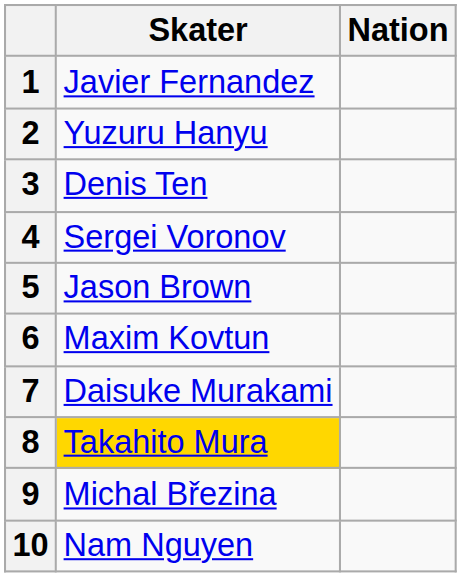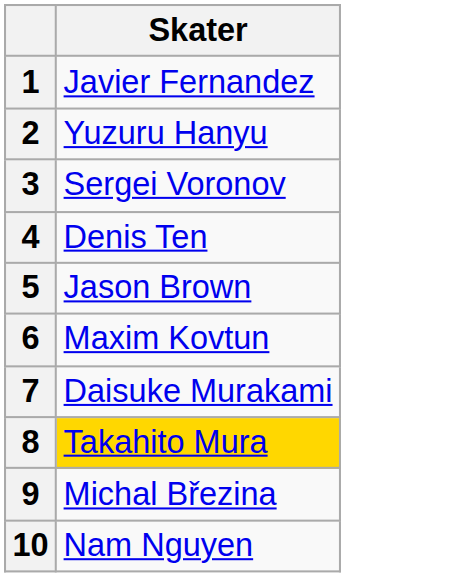 <table class="wikitable sortable" style="text-align: left">
 <tr>
 <th scope="col"></th>
 <th scope="col">Skater</th>
-<th scope="col">Nation</th>
 </tr>
 <tr>
 <th scope="row">1</th>
 <td><a href='#'>Javier Fernandez</a></td>
-<td></td>
 </tr>
 <tr>
 <th scope="row">2</th>
 <td><a href='#'>Yuzuru Hanyu</a></td>
-<td></td>
 </tr>
 <tr>
 <th scope="row">3</th>
-<td><a href='#'>Denis Ten</a></td>
-<td></td>
+<td><a href='#'>Sergei Voronov</a></td>
 </tr>
 <tr>
 <th scope="row">4</th>
-<td><a href='#'>Sergei Voronov</a></td>
-<td></td>
+<td><a href='#'>Denis Ten</a></td>
 </tr>
 <tr>
 <th scope="row">5</th>
 <td><a href='#'>Jason Brown</a></td>
-<td></td>
 </tr>
 <tr>
 <th scope="row">6</th>
 <td><a href='#'>Maxim Kovtun</a></td>
-<td></td>
 </tr>
 <tr>
 <th scope="row">7</th>
 <td><a href='#'>Daisuke Murakami</a></td>
-<td></td>
 </tr>
 <tr>
 <th scope="row">8</th>
 <td style="background: gold;"><a href='#'>Takahito Mura</a></td>
-<td></td>
 </tr>
 <tr>
 <th scope="row">9</th>
 <td><a href='#'>Michal Březina</a></td>
-<td></td>
 </tr>
 <tr>
 <th scope="row">10</th>
 <td><a href='#'>Nam Nguyen</a></td>
-<td></td>
 </tr>
 </table>
